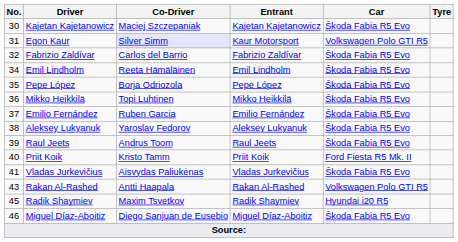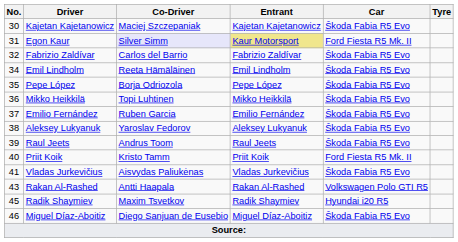 <table class="wikitable" style="font-size: 85%;">
 <tr>
 <th>No.</th>
 <th>Driver</th>
 <th>Co-Driver</th>
 <th>Entrant</th>
 <th>Car</th>
 <th>Tyre</th>
 </tr>
 <tr>
 <td align="center">30</td>
 <td> <a href='#'>Kajetan Kajetanowicz</a></td>
 <td> <a href='#'>Maciej Szczepaniak</a></td>
 <td> <a href='#'>Kajetan Kajetanowicz</a></td>
 <td><a href='#'>Škoda Fabia R5 Evo</a></td>
 <td align="center"></td>
 </tr>
 <tr>
 <td align="center">31</td>
 <td> <a href='#'>Egon Kaur</a></td>
 <td style="background: lavender;"> <a href='#'>Silver Simm</a></td>
-<td> <a href='#'>Kaur Motorsport</a></td>
-<td><a href='#'>Volkswagen Polo GTI R5</a></td>
+<td style="background: khaki;"> <a href='#'>Kaur Motorsport</a></td>
+<td><a href='#'>Ford Fiesta R5 Mk. II</a></td>
 <td align="center"></td>
 </tr>
 <tr>
 <td align="center">32</td>
 <td> <a href='#'>Fabrizio Zaldívar</a></td>
 <td> <a href='#'>Carlos del Barrio</a></td>
 <td> <a href='#'>Fabrizio Zaldívar</a></td>
 <td><a href='#'>Škoda Fabia R5 Evo</a></td>
 <td align="center"></td>
 </tr>
 <tr>
 <td align="center">34</td>
 <td> <a href='#'>Emil Lindholm</a></td>
 <td> <a href='#'>Reeta Hämäläinen</a></td>
 <td> <a href='#'>Emil Lindholm</a></td>
 <td><a href='#'>Škoda Fabia R5 Evo</a></td>
 <td align="center"></td>
 </tr>
 <tr>
 <td align="center">35</td>
 <td> <a href='#'>Pepe López</a></td>
 <td> <a href='#'>Borja Odriozola</a></td>
 <td> <a href='#'>Pepe López</a></td>
 <td><a href='#'>Škoda Fabia R5 Evo</a></td>
 <td align="center"></td>
 </tr>
 <tr>
 <td align="center">36</td>
 <td> <a href='#'>Mikko Heikkilä</a></td>
 <td> <a href='#'>Topi Luhtinen</a></td>
 <td> <a href='#'>Mikko Heikkilä</a></td>
 <td><a href='#'>Škoda Fabia R5 Evo</a></td>
 <td align="center"></td>
 </tr>
 <tr>
 <td align="center">37</td>
 <td> <a href='#'>Emilio Fernández</a></td>
 <td> <a href='#'>Ruben Garcia</a></td>
 <td> <a href='#'>Emilio Fernández</a></td>
 <td><a href='#'>Škoda Fabia R5 Evo</a></td>
 <td align="center"></td>
 </tr>
 <tr>
 <td align="center">38</td>
 <td> <a href='#'>Aleksey Lukyanuk</a></td>
 <td> <a href='#'>Yaroslav Fedorov</a></td>
 <td> <a href='#'>Aleksey Lukyanuk</a></td>
 <td><a href='#'>Škoda Fabia R5 Evo</a></td>
 <td align="center"></td>
 </tr>
 <tr>
 <td align="center">39</td>
 <td> <a href='#'>Raul Jeets</a></td>
 <td> <a href='#'>Andrus Toom</a></td>
 <td> <a href='#'>Raul Jeets</a></td>
 <td><a href='#'>Škoda Fabia R5 Evo</a></td>
 <td align="center"></td>
 </tr>
 <tr>
 <td align="center">40</td>
 <td> <a href='#'>Priit Koik</a></td>
 <td> <a href='#'>Kristo Tamm</a></td>
 <td> <a href='#'>Priit Koik</a></td>
 <td><a href='#'>Ford Fiesta R5 Mk. II</a></td>
 <td align="center"></td>
 </tr>
 <tr>
 <td align="center">41</td>
 <td> <a href='#'>Vladas Jurkevičius</a></td>
 <td> <a href='#'>Aisvydas Paliukėnas</a></td>
 <td> <a href='#'>Vladas Jurkevičius</a></td>
 <td><a href='#'>Škoda Fabia R5 Evo</a></td>
 <td align="center"></td>
 </tr>
 <tr>
 <td align="center">43</td>
 <td> <a href='#'>Rakan Al-Rashed</a></td>
 <td> <a href='#'>Antti Haapala</a></td>
 <td> <a href='#'>Rakan Al-Rashed</a></td>
 <td><a href='#'>Volkswagen Polo GTI R5</a></td>
 <td align="center"></td>
 </tr>
 <tr>
 <td align="center">45</td>
 <td> <a href='#'>Radik Shaymiev</a></td>
 <td> <a href='#'>Maxim Tsvetkov</a></td>
 <td> <a href='#'>Radik Shaymiev</a></td>
 <td><a href='#'>Hyundai i20 R5</a></td>
 <td align="center"></td>
 </tr>
 <tr>
 <td align="center">46</td>
 <td> <a href='#'>Miguel Díaz-Aboitiz</a></td>
 <td> <a href='#'>Diego Sanjuan de Eusebio</a></td>
 <td> <a href='#'>Miguel Díaz-Aboitiz</a></td>
 <td><a href='#'>Škoda Fabia R5 Evo</a></td>
 <td align="center"></td>
 </tr>
 <tr>
 <td colspan="6" style="background-color:#EAECF0;text-align:center"><strong>Source:</strong></td>
 </tr>
 </table>
